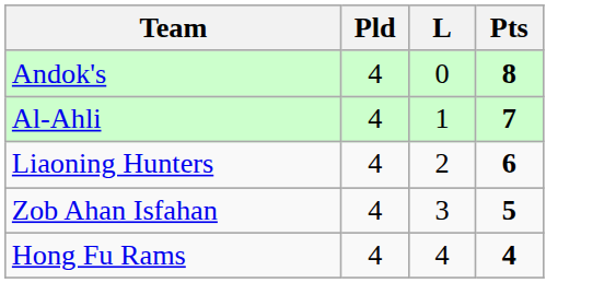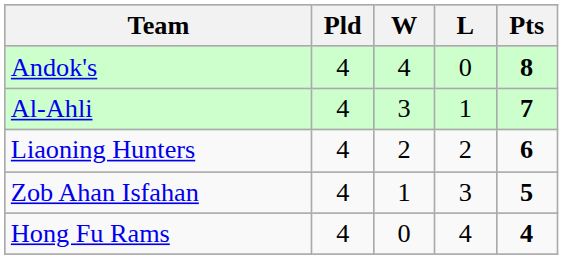 <table class=wikitable style="text-align:center">
 <tr>
 <th width=180>Team</th>
 <th width=30>Pld</th>
+<th width=30>W</th>
 <th width=30>L</th>
 <th width=30>Pts</th>
 </tr>
 <tr bgcolor="#ccffcc">
 <td align="left"> <a href='#'>Andok's</a></td>
+<td>4</td>
 <td>4</td>
 <td>0</td>
 <td><strong>8</strong></td>
 </tr>
 <tr bgcolor="#ccffcc">
 <td align="left"> <a href='#'>Al-Ahli</a></td>
 <td>4</td>
+<td>3</td>
 <td>1</td>
 <td><strong>7</strong></td>
 </tr>
 <tr>
 <td align="left"> <a href='#'>Liaoning Hunters</a></td>
 <td>4</td>
 <td>2</td>
+<td>2</td>
 <td><strong>6</strong></td>
 </tr>
 <tr>
 <td align="left"> <a href='#'>Zob Ahan Isfahan</a></td>
 <td>4</td>
+<td>1</td>
 <td>3</td>
 <td><strong>5</strong></td>
 </tr>
 <tr>
 <td align="left"> <a href='#'>Hong Fu Rams</a></td>
 <td>4</td>
+<td>0</td>
 <td>4</td>
 <td><strong>4</strong></td>
 </tr>
 </table>
